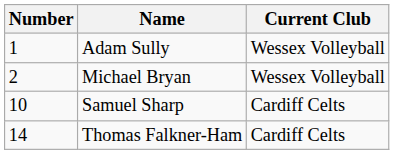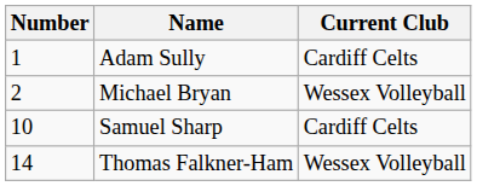 <table class="wikitable">
 <tr>
 <th>Number</th>
 <th>Name</th>
 <th>Current Club</th>
 </tr>
 <tr>
 <td>1</td>
 <td>Adam Sully</td>
-<td [> Wessex Volleyball</td>
+<td> Cardiff Celts</td>
 </tr>
 <tr>
 <td>2</td>
 <td>Michael Bryan</td>
 <td [> Wessex Volleyball</td>
 </tr>
 <tr>
 <td>10</td>
 <td>Samuel Sharp</td>
 <td> Cardiff Celts</td>
 </tr>
 <tr>
 <td>14</td>
 <td>Thomas Falkner-Ham</td>
-<td> Cardiff Celts</td>
+<td [> Wessex Volleyball</td>
 </tr>
 </table>
